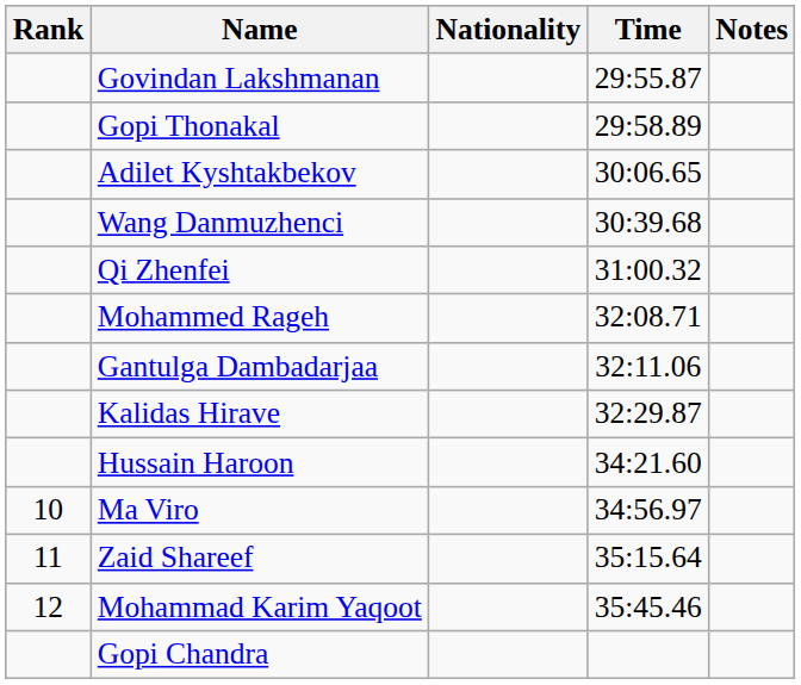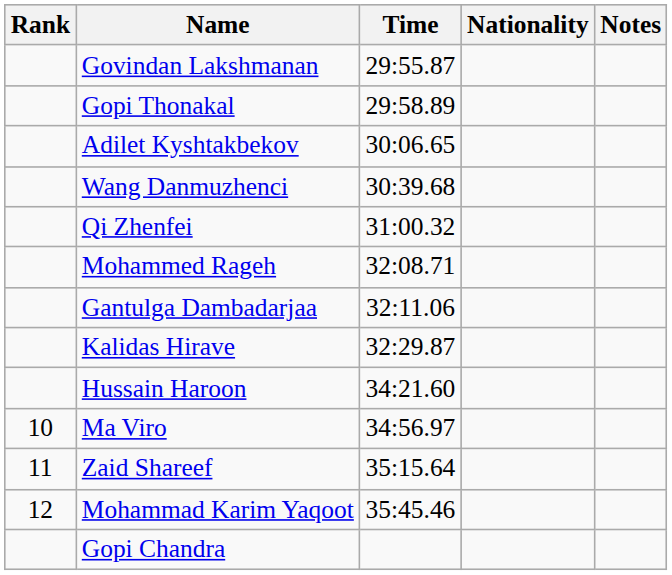 <table class="wikitable sortable" style="text-align:center">
 <tr>
 <th>Rank</th>
 <th>Name</th>
+<th>Time</th>
 <th>Nationality</th>
-<th>Time</th>
 <th>Notes</th>
 </tr>
 <tr>
 <td></td>
 <td align=left><a href='#'>Govindan Lakshmanan</a></td>
+<td>29:55.87</td>
 <td align=left></td>
-<td>29:55.87</td>
 <td></td>
 </tr>
 <tr>
 <td></td>
 <td align=left><a href='#'>Gopi Thonakal</a></td>
+<td>29:58.89</td>
 <td align=left></td>
-<td>29:58.89</td>
 <td></td>
 </tr>
 <tr>
 <td></td>
 <td align=left><a href='#'>Adilet Kyshtakbekov</a></td>
+<td>30:06.65</td>
 <td align=left></td>
-<td>30:06.65</td>
 <td></td>
 </tr>
 <tr>
 <td></td>
 <td align=left><a href='#'>Wang Danmuzhenci</a></td>
+<td>30:39.68</td>
 <td align=left></td>
-<td>30:39.68</td>
 <td></td>
 </tr>
 <tr>
 <td></td>
 <td align=left><a href='#'>Qi Zhenfei</a></td>
+<td>31:00.32</td>
 <td align=left></td>
-<td>31:00.32</td>
 <td></td>
 </tr>
 <tr>
 <td></td>
 <td align=left><a href='#'>Mohammed Rageh</a></td>
+<td>32:08.71</td>
 <td align=left></td>
-<td>32:08.71</td>
 <td></td>
 </tr>
 <tr>
 <td></td>
 <td align=left><a href='#'>Gantulga Dambadarjaa</a></td>
+<td>32:11.06</td>
 <td align=left></td>
-<td>32:11.06</td>
 <td></td>
 </tr>
 <tr>
 <td></td>
 <td align=left><a href='#'>Kalidas Hirave</a></td>
+<td>32:29.87</td>
 <td align=left></td>
-<td>32:29.87</td>
 <td></td>
 </tr>
 <tr>
 <td></td>
 <td align=left><a href='#'>Hussain Haroon</a></td>
+<td>34:21.60</td>
 <td align=left></td>
-<td>34:21.60</td>
 <td></td>
 </tr>
 <tr>
 <td>10</td>
 <td align=left><a href='#'>Ma Viro</a></td>
+<td>34:56.97</td>
 <td align=left></td>
-<td>34:56.97</td>
 <td></td>
 </tr>
 <tr>
 <td>11</td>
 <td align=left><a href='#'>Zaid Shareef</a></td>
+<td>35:15.64</td>
 <td align=left></td>
-<td>35:15.64</td>
 <td></td>
 </tr>
 <tr>
 <td>12</td>
 <td align=left><a href='#'>Mohammad Karim Yaqoot</a></td>
+<td>35:45.46</td>
 <td align=left></td>
-<td>35:45.46</td>
 <td></td>
 </tr>
 <tr>
 <td></td>
 <td align=left><a href='#'>Gopi Chandra</a></td>
+<td></td>
 <td align=left></td>
-<td></td>
 <td></td>
 </tr>
 </table>
